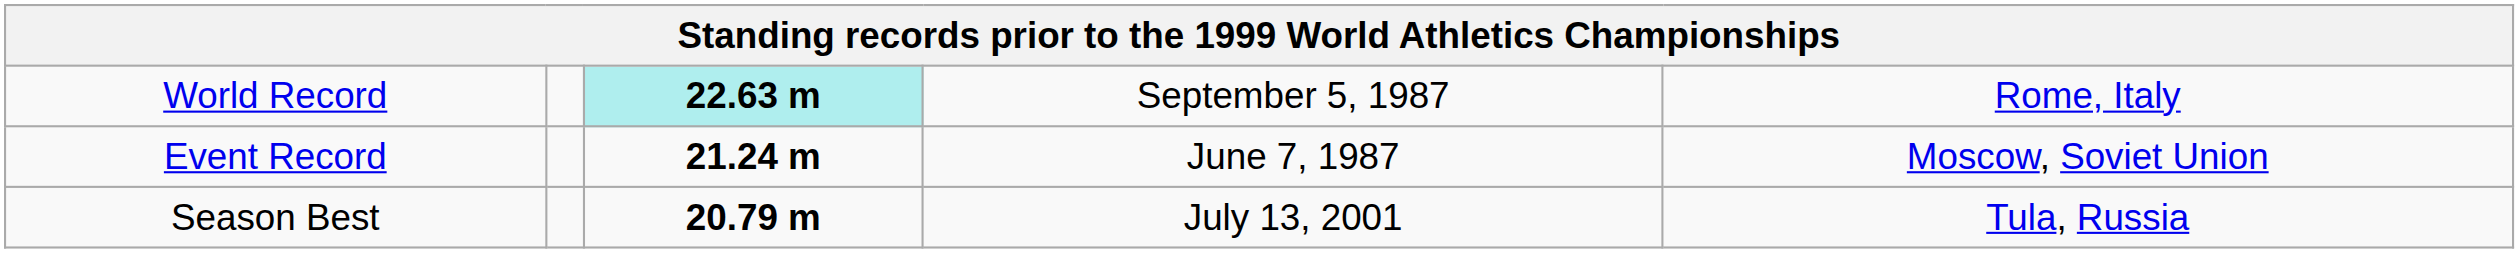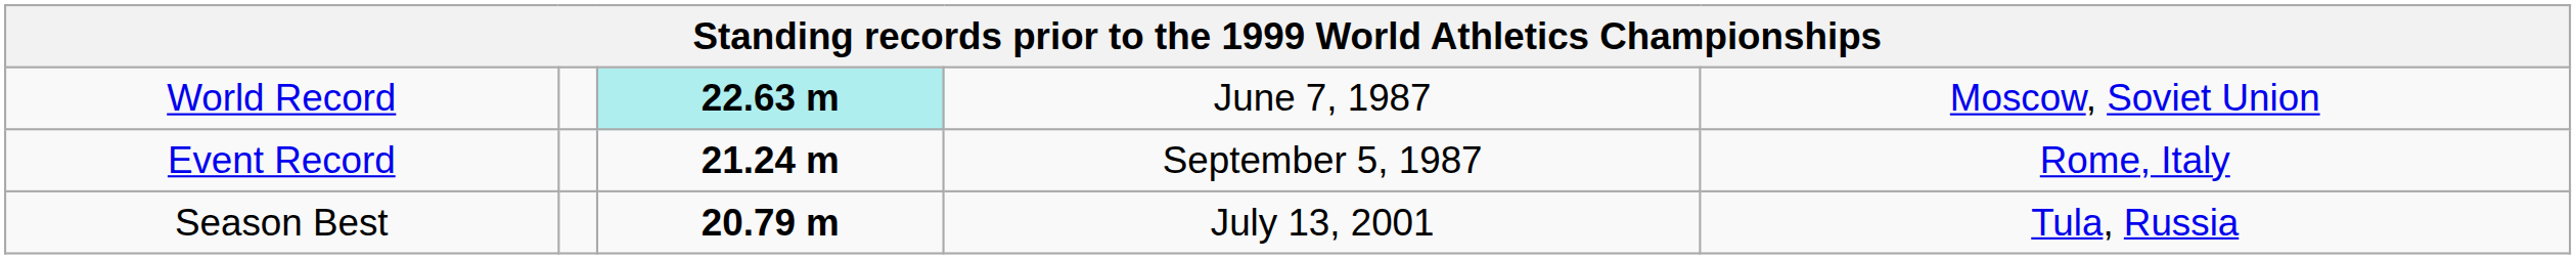 <table class="wikitable" style=" text-align:center; font-size:110%;" width="95%">
 <tr>
 <th colspan="5">Standing records prior to the 1999 World Athletics Championships</th>
 </tr>
 <tr>
 <td><a href='#'>World Record</a></td>
 <td></td>
 <td style="background: paleturquoise;"><strong>22.63 m </strong></td>
-<td>September 5, 1987</td>
-<td> <a href='#'>Rome, Italy</a></td>
+<td>June 7, 1987</td>
+<td> <a href='#'>Moscow</a>, <a href='#'>Soviet Union</a></td>
 </tr>
 <tr>
 <td><a href='#'>Event Record</a></td>
 <td></td>
 <td><strong>21.24 m </strong></td>
-<td>June 7, 1987</td>
-<td> <a href='#'>Moscow</a>, <a href='#'>Soviet Union</a></td>
+<td>September 5, 1987</td>
+<td> <a href='#'>Rome, Italy</a></td>
 </tr>
 <tr>
 <td>Season Best</td>
 <td></td>
 <td><strong>20.79 m </strong></td>
 <td>July 13, 2001</td>
 <td> <a href='#'>Tula</a>, <a href='#'>Russia</a></td>
 </tr>
 </table>
